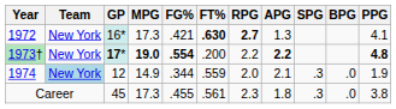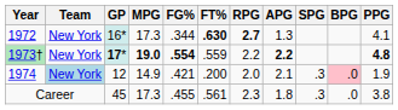 <table class="wikitable sortable" style="font-size:95%; text-align:right;">
 <tr>
 <th>Year</th>
 <th>Team</th>
 <th>GP</th>
 <th>MPG</th>
 <th>FG%</th>
 <th>FT%</th>
 <th>RPG</th>
 <th>APG</th>
 <th>SPG</th>
 <th>BPG</th>
 <th>PPG</th>
 </tr>
 <tr>
 <td style="text-align:left;"><a href='#'>1972</a></td>
 <td style="text-align:left;"><a href='#'>New York</a></td>
 <td style="background:#CFECEC;">16*</td>
 <td>17.3</td>
-<td>.421</td>
+<td>.344</td>
 <td><strong>.630</strong></td>
 <td><strong>2.7</strong></td>
 <td>1.3</td>
 <td></td>
 <td></td>
 <td>4.1</td>
 </tr>
 <tr>
 <td style="text-align:left;background:#afe6ba;"><a href='#'>1973</a>†</td>
 <td style="text-align:left;"><a href='#'>New York</a></td>
 <td style="background:#CFECEC;"><strong>17</strong>*</td>
 <td><strong>19.0</strong></td>
 <td><strong>.554</strong></td>
-<td>.200</td>
+<td>.559</td>
 <td>2.2</td>
 <td><strong>2.2</strong></td>
 <td></td>
 <td></td>
 <td><strong>4.8</strong></td>
 </tr>
 <tr>
 <td style="text-align:left;"><a href='#'>1974</a></td>
 <td style="background: lightblue; text-align:left;"><a href='#'>New York</a></td>
 <td>12</td>
 <td>14.9</td>
-<td>.344</td>
-<td>.559</td>
+<td>.421</td>
+<td>.200</td>
 <td>2.0</td>
 <td>2.1</td>
 <td>.3</td>
-<td>.0</td>
+<td style="background: pink;">.0</td>
 <td>1.9</td>
 </tr>
 <tr>
 <td colspan="2" style="text-align:center;">Career</td>
 <td>45</td>
 <td>17.3</td>
 <td>.455</td>
 <td>.561</td>
 <td>2.3</td>
 <td>1.8</td>
 <td>.3</td>
 <td>.0</td>
 <td>3.8</td>
 </tr>
 </table>
